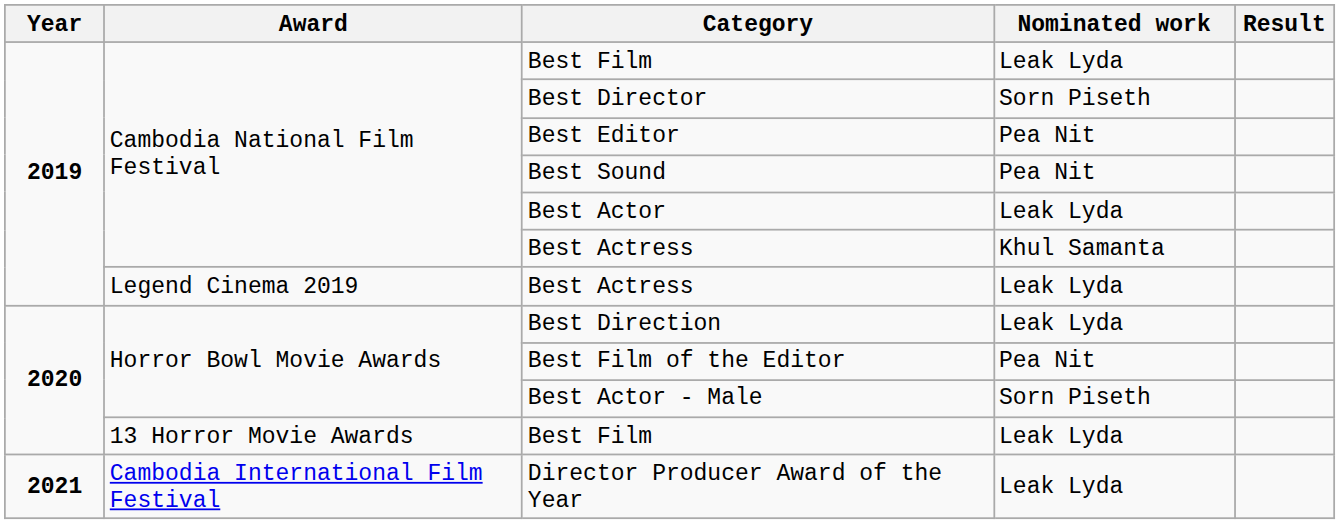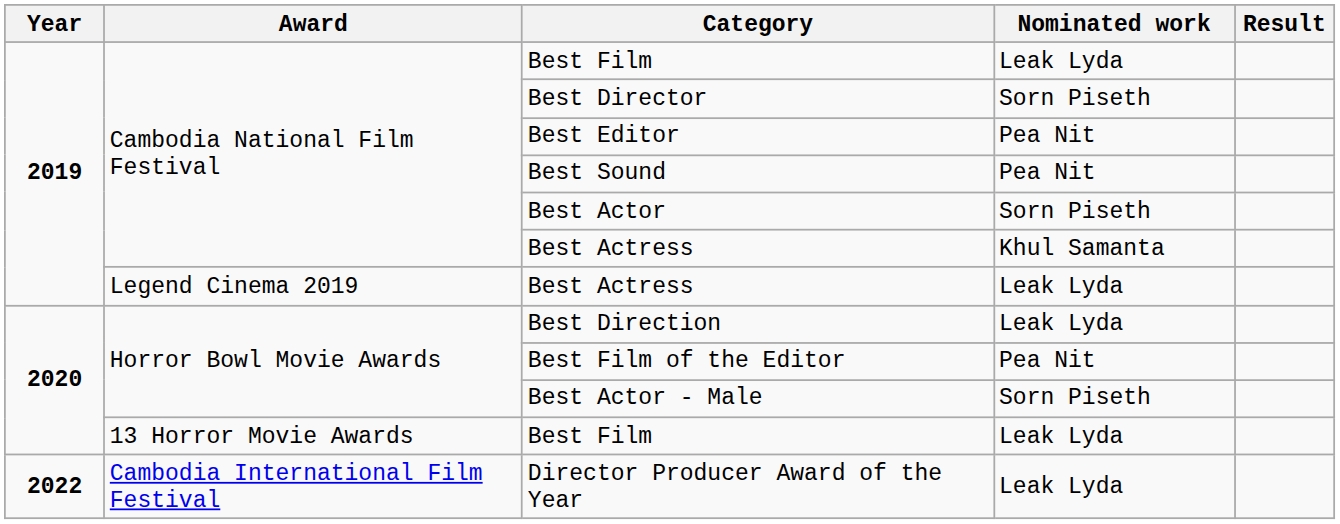 <table class="wikitable">
 <tr>
 <th style="width:50px;">Year</th>
 <th style="width:230px;">Award</th>
 <th style="width:260px;">Category</th>
 <th style="width:130px;">Nominated work</th>
 <th style="width:50px;">Result</th>
 </tr>
 <tr>
 <td rowspan="7" style="text-align:center"><strong>2019</strong></td>
 <td rowspan="6">Cambodia National Film Festival</td>
 <td>Best Film</td>
 <td>Leak Lyda</td>
 <td></td>
 </tr>
 <tr>
 <td>Best Director</td>
 <td>Sorn Piseth</td>
 <td></td>
 </tr>
 <tr>
 <td>Best Editor</td>
 <td>Pea Nit</td>
 <td></td>
 </tr>
 <tr>
 <td>Best Sound</td>
 <td>Pea Nit</td>
 <td></td>
 </tr>
 <tr>
 <td>Best Actor</td>
-<td>Leak Lyda</td>
+<td>Sorn Piseth</td>
 <td></td>
 </tr>
 <tr>
 <td>Best Actress</td>
 <td>Khul Samanta</td>
 <td></td>
 </tr>
 <tr>
 <td rowspan="1">Legend Cinema 2019</td>
 <td>Best Actress</td>
 <td>Leak Lyda</td>
 <td></td>
 </tr>
 <tr>
 <td rowspan="4" style="text-align:center"><strong>2020</strong></td>
 <td rowspan="3">Horror Bowl Movie Awards</td>
 <td>Best Direction</td>
 <td>Leak Lyda</td>
 <td></td>
 </tr>
 <tr>
 <td>Best Film of the Editor</td>
 <td>Pea Nit</td>
 <td></td>
 </tr>
 <tr>
 <td>Best Actor - Male</td>
 <td>Sorn Piseth</td>
 <td></td>
 </tr>
 <tr>
 <td rowspan="1">13 Horror Movie Awards</td>
 <td>Best Film</td>
 <td>Leak Lyda</td>
 <td></td>
 </tr>
 <tr>
-<td rowspan="1" style="text-align:center"><strong>2021</strong></td>
+<td rowspan="1" style="text-align:center"><strong>2022</strong></td>
 <td rowspan="1"><a href='#'>Cambodia International Film Festival</a></td>
 <td>Director Producer Award of the Year</td>
 <td>Leak Lyda</td>
 <td></td>
 </tr>
 </table>
